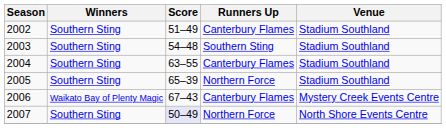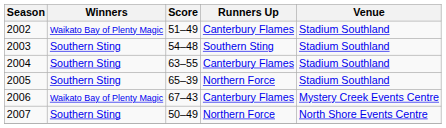 <table class="wikitable collapsible">
 <tr>
 <th>Season</th>
 <th>Winners</th>
 <th>Score</th>
 <th>Runners Up</th>
 <th>Venue</th>
 </tr>
 <tr>
 <td>2002</td>
-<td><a href='#'>Southern Sting</a></td>
+<td><small><a href='#'>Waikato Bay of Plenty Magic</a></small></td>
 <td>51–49</td>
 <td><a href='#'>Canterbury Flames</a></td>
 <td><a href='#'>Stadium Southland</a></td>
 </tr>
 <tr>
 <td>2003</td>
 <td><a href='#'>Southern Sting</a></td>
 <td>54–48</td>
 <td><a href='#'>Southern Sting</a></td>
 <td><a href='#'>Stadium Southland</a></td>
 </tr>
 <tr>
 <td>2004</td>
 <td><a href='#'>Southern Sting</a></td>
 <td>63–55</td>
 <td><a href='#'>Canterbury Flames</a></td>
 <td><a href='#'>Stadium Southland</a></td>
 </tr>
 <tr>
 <td>2005</td>
 <td><a href='#'>Southern Sting</a></td>
 <td>65–39</td>
 <td><a href='#'>Northern Force</a></td>
 <td><a href='#'>Stadium Southland</a></td>
 </tr>
 <tr>
 <td>2006</td>
 <td><small><a href='#'>Waikato Bay of Plenty Magic</a></small></td>
 <td>67–43</td>
 <td><a href='#'>Canterbury Flames</a></td>
 <td><a href='#'>Mystery Creek Events Centre</a></td>
 </tr>
 <tr>
 <td>2007</td>
 <td><a href='#'>Southern Sting</a></td>
-<td style="background: lavender;">50–49</td>
+<td>50–49</td>
 <td><a href='#'>Northern Force</a></td>
 <td><a href='#'>North Shore Events Centre</a></td>
 </tr>
 <tr>
 </tr>
 </table>
